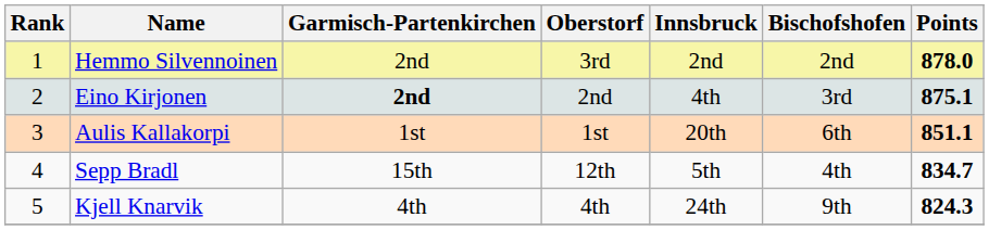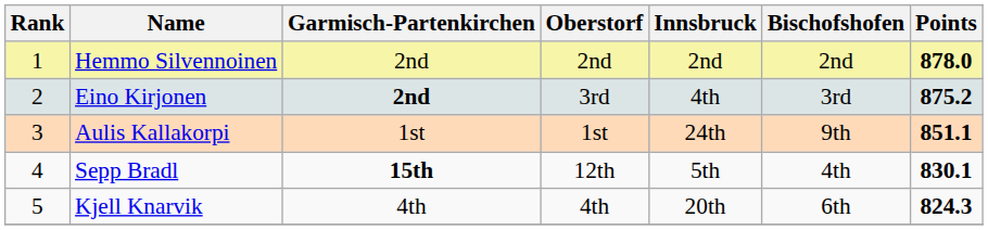 <table class="wikitable sortable">
 <tr>
 <th align=Center>Rank</th>
 <th>Name</th>
 <th>Garmisch-Partenkirchen</th>
 <th>Oberstorf</th>
 <th>Innsbruck</th>
 <th>Bischofshofen</th>
 <th>Points</th>
 </tr>
 <tr style="background:#F7F6A8">
 <td align=center>1</td>
 <td> <a href='#'>Hemmo Silvennoinen</a></td>
 <td align=center>2nd</td>
-<td align=center>3rd</td>
+<td align=center>2nd</td>
 <td align=center>2nd</td>
 <td align=center>2nd</td>
 <td align=center><strong>878.0</strong></td>
 </tr>
 <tr style="background: #DCE5E5;">
 <td align=center>2</td>
 <td> <a href='#'>Eino Kirjonen</a></td>
 <td align=center><strong>2nd</strong></td>
-<td align=center>2nd</td>
+<td align=center>3rd</td>
 <td align=center>4th</td>
 <td align=center>3rd</td>
-<td align=center><strong>875.1</strong></td>
+<td align=center><strong>875.2</strong></td>
 </tr>
 <tr style="background: #FFDAB9;">
 <td align=center>3</td>
 <td> <a href='#'>Aulis Kallakorpi</a></td>
 <td align=center>1st</td>
 <td align=center>1st</td>
-<td align=center>20th</td>
-<td align=center>6th</td>
+<td align=center>24th</td>
+<td align=center>9th</td>
 <td align=center><strong>851.1</strong></td>
 </tr>
 <tr>
 <td align=center>4</td>
 <td> <a href='#'>Sepp Bradl</a></td>
-<td align=center>15th</td>
+<td align=center><strong>15th</strong></td>
 <td align=center>12th</td>
 <td align=center>5th</td>
 <td align=center>4th</td>
-<td align=center><strong>834.7</strong></td>
+<td align=center><strong>830.1</strong></td>
 </tr>
 <tr>
 <td align=center>5</td>
 <td> <a href='#'>Kjell Knarvik</a></td>
 <td align=center>4th</td>
 <td align=center>4th</td>
-<td align=center>24th</td>
-<td align=center>9th</td>
+<td align=center>20th</td>
+<td align=center>6th</td>
 <td align=center><strong>824.3</strong></td>
 </tr>
 <tr>
 </tr>
 </table>
